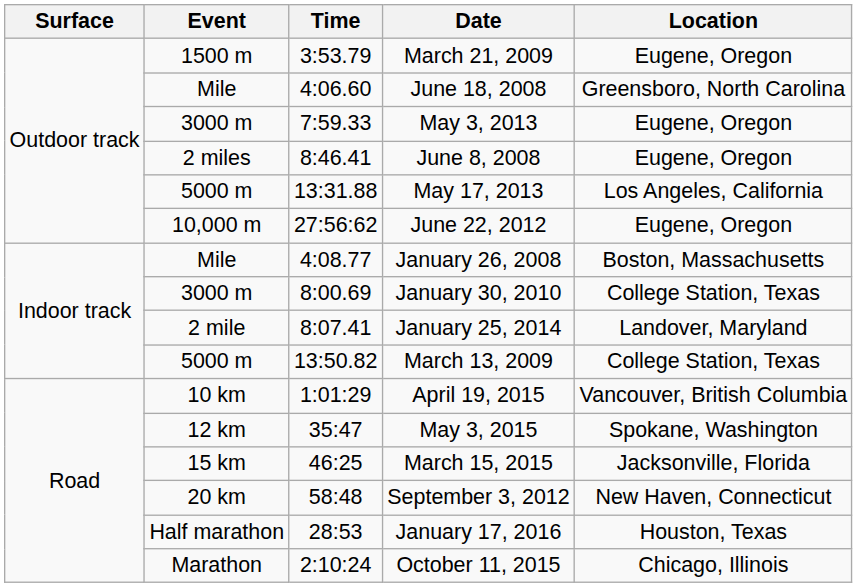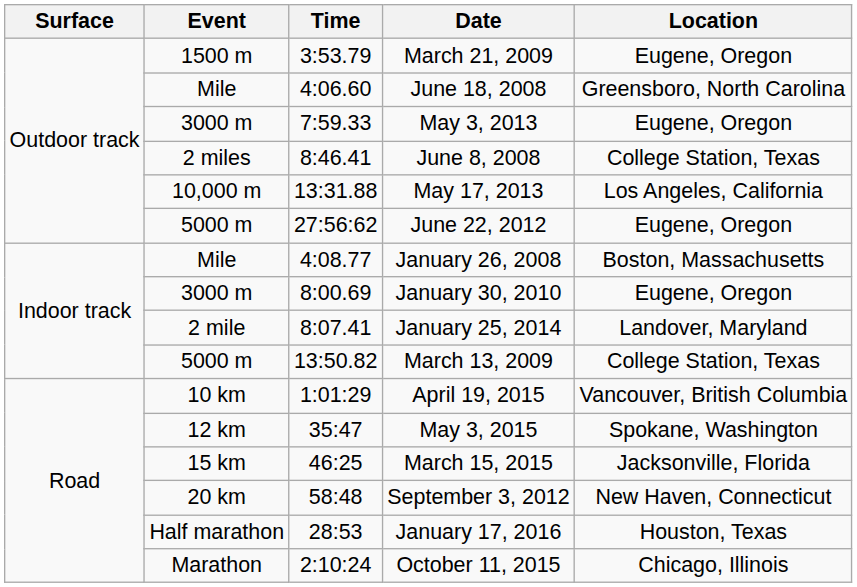 <table class="wikitable">
 <tr>
 <th>Surface</th>
 <th>Event</th>
 <th>Time</th>
 <th>Date</th>
 <th>Location</th>
 </tr>
 <tr>
 <td rowspan=6 align=center>Outdoor track</td>
 <td align=center>1500 m</td>
 <td align=center>3:53.79</td>
 <td align=center>March 21, 2009</td>
 <td align=center>Eugene, Oregon</td>
 </tr>
 <tr>
 <td align=center>Mile</td>
 <td align=center>4:06.60</td>
 <td align=center>June 18, 2008</td>
 <td align=center>Greensboro, North Carolina</td>
 </tr>
 <tr>
 <td align=center>3000 m</td>
 <td align=center>7:59.33</td>
 <td align=center>May 3, 2013</td>
 <td align=center>Eugene, Oregon</td>
 </tr>
 <tr>
 <td align=center>2 miles</td>
 <td align=center>8:46.41</td>
 <td align=center>June 8, 2008</td>
-<td align=center>Eugene, Oregon</td>
+<td align=center>College Station, Texas</td>
 </tr>
 <tr>
-<td align=center>5000 m</td>
+<td align=center>10,000 m</td>
 <td align=center>13:31.88</td>
 <td align=center>May 17, 2013</td>
 <td align=center>Los Angeles, California</td>
 </tr>
 <tr>
-<td align=center>10,000 m</td>
+<td align=center>5000 m</td>
 <td align=center>27:56:62</td>
 <td align=center>June 22, 2012</td>
 <td align=center>Eugene, Oregon</td>
 </tr>
 <tr>
 <td rowspan=4 align=center>Indoor track</td>
 <td align=center>Mile</td>
 <td align=center>4:08.77</td>
 <td align=center>January 26, 2008</td>
 <td align=center>Boston, Massachusetts</td>
 </tr>
 <tr>
 <td align=center>3000 m</td>
 <td align=center>8:00.69</td>
 <td align=center>January 30, 2010</td>
-<td align=center>College Station, Texas</td>
+<td align=center>Eugene, Oregon</td>
 </tr>
 <tr>
 <td align=center>2 mile</td>
 <td align=center>8:07.41</td>
 <td align=center>January 25, 2014</td>
 <td align=center>Landover, Maryland</td>
 </tr>
 <tr>
 <td align=center>5000 m</td>
 <td align=center>13:50.82</td>
 <td align=center>March 13, 2009</td>
 <td align=center>College Station, Texas</td>
 </tr>
 <tr>
 <td rowspan=6 align=center>Road</td>
 <td align=center>10 km</td>
 <td align=center>1:01:29</td>
 <td align=center>April 19, 2015</td>
 <td align=center>Vancouver, British Columbia</td>
 </tr>
 <tr>
 <td align=center>12 km</td>
 <td align=center>35:47</td>
 <td align=center>May 3, 2015</td>
 <td align=center>Spokane, Washington</td>
 </tr>
 <tr>
 <td align=center>15 km</td>
 <td align=center>46:25</td>
 <td align=center>March 15, 2015</td>
 <td align=center>Jacksonville, Florida</td>
 </tr>
 <tr>
 <td align=center>20 km</td>
 <td align=center>58:48</td>
 <td align=center>September 3, 2012</td>
 <td align=center>New Haven, Connecticut</td>
 </tr>
 <tr>
 <td align=center>Half marathon</td>
 <td align=center>28:53</td>
 <td align=center>January 17, 2016</td>
 <td align=center>Houston, Texas</td>
 </tr>
 <tr>
 <td align=center>Marathon</td>
 <td align=center>2:10:24</td>
 <td align=center>October 11, 2015</td>
 <td align=center>Chicago, Illinois</td>
 </tr>
 </table>
